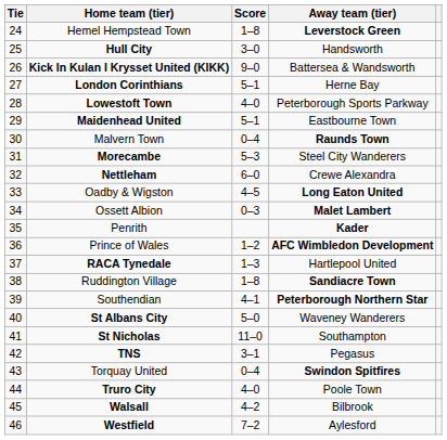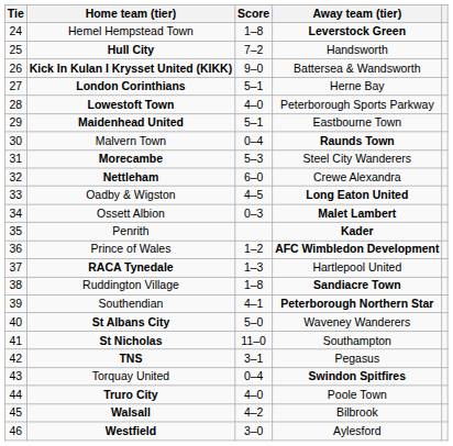 <table class="wikitable" style="text-align:center; font-size:85%">
 <tr>
 <th>Tie</th>
 <th>Home team (tier)</th>
 <th>Score</th>
 <th>Away team (tier)</th>
 <th></th>
 </tr>
 <tr>
 <td>24</td>
 <td>Hemel Hempstead Town</td>
 <td>1–8</td>
 <td><strong>Leverstock Green</strong></td>
 <td></td>
 </tr>
 <tr>
 <td>25</td>
 <td><strong>Hull City</strong></td>
-<td align="center">3–0</td>
+<td>7–2</td>
 <td>Handsworth</td>
 <td></td>
 </tr>
 <tr>
 <td>26</td>
 <td><strong>Kick In Kulan I Krysset United (KIKK)</strong></td>
 <td align="center">9–0</td>
 <td>Battersea & Wandsworth</td>
 <td></td>
 </tr>
 <tr>
 <td>27</td>
 <td><strong>London Corinthians</strong></td>
 <td>5–1</td>
 <td>Herne Bay</td>
 <td></td>
 </tr>
 <tr>
 <td>28</td>
 <td><strong>Lowestoft Town</strong></td>
 <td align="center">4–0</td>
 <td>Peterborough Sports Parkway</td>
 <td></td>
 </tr>
 <tr>
 <td>29</td>
 <td><strong>Maidenhead United</strong></td>
 <td>5–1</td>
 <td>Eastbourne Town</td>
 <td></td>
 </tr>
 <tr>
 <td>30</td>
 <td>Malvern Town</td>
 <td align="center">0–4</td>
 <td><strong>Raunds Town</strong></td>
 <td></td>
 </tr>
 <tr>
 <td>31</td>
 <td><strong>Morecambe</strong></td>
 <td>5–3 </td>
 <td>Steel City Wanderers</td>
 <td></td>
 </tr>
 <tr>
 <td>32</td>
 <td><strong>Nettleham</strong></td>
 <td align="center">6–0</td>
 <td>Crewe Alexandra</td>
 <td></td>
 </tr>
 <tr>
 <td>33</td>
 <td>Oadby & Wigston</td>
 <td>4–5</td>
 <td><strong>Long Eaton United</strong></td>
 <td></td>
 </tr>
 <tr>
 <td>34</td>
 <td>Ossett Albion</td>
 <td align="center">0–3</td>
 <td><strong>Malet Lambert</strong></td>
 <td></td>
 </tr>
 <tr>
 <td>35</td>
 <td>Penrith</td>
 <td></td>
 <td><strong>Kader</strong></td>
 <td></td>
 </tr>
 <tr>
 <td>36</td>
 <td>Prince of Wales</td>
 <td>1–2</td>
 <td><strong>AFC Wimbledon Development</strong></td>
 <td></td>
 </tr>
 <tr>
 <td>37</td>
 <td><strong>RACA Tynedale</strong></td>
 <td>1–3</td>
 <td>Hartlepool United</td>
 <td></td>
 </tr>
 <tr>
 <td>38</td>
 <td>Ruddington Village</td>
 <td>1–8</td>
 <td><strong>Sandiacre Town</strong></td>
 <td></td>
 </tr>
 <tr>
 <td>39</td>
 <td>Southendian</td>
 <td>4–1</td>
 <td><strong>Peterborough Northern Star</strong></td>
 <td></td>
 </tr>
 <tr>
 <td>40</td>
 <td><strong>St Albans City</strong></td>
 <td align="center">5–0</td>
 <td>Waveney Wanderers</td>
 <td></td>
 </tr>
 <tr>
 <td>41</td>
 <td><strong>St Nicholas</strong></td>
 <td align="center">11–0</td>
 <td>Southampton</td>
 <td></td>
 </tr>
 <tr>
 <td>42</td>
 <td><strong>TNS</strong></td>
 <td>3–1</td>
 <td>Pegasus</td>
 <td></td>
 </tr>
 <tr>
 <td>43</td>
 <td>Torquay United</td>
 <td align="center">0–4</td>
 <td><strong>Swindon Spitfires</strong></td>
 <td></td>
 </tr>
 <tr>
 <td>44</td>
 <td><strong>Truro City</strong></td>
 <td align="center">4–0</td>
 <td>Poole Town</td>
 <td></td>
 </tr>
 <tr>
 <td>45</td>
 <td><strong>Walsall</strong></td>
 <td>4–2</td>
 <td>Bilbrook</td>
 <td></td>
 </tr>
 <tr>
 <td>46</td>
 <td><strong>Westfield</strong></td>
-<td>7–2</td>
+<td align="center">3–0</td>
 <td>Aylesford</td>
 <td></td>
 </tr>
 </table>
